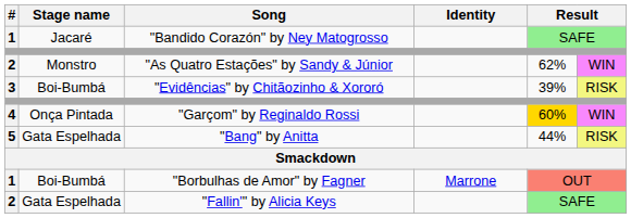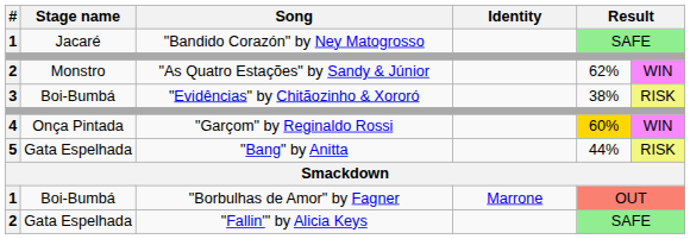 <table class="wikitable plainrowheaders" style="text-align: center;">
 <tr>
 <th>#</th>
 <th width=115>Stage name</th>
 <th width=330>Song</th>
 <th width=125>Identity</th>
 <th width=100 colspan=2>Result</th>
 </tr>
 <tr>
 <th>1</th>
 <td>Jacaré</td>
 <td>"Bandido Corazón" by <a href='#'>Ney Matogrosso</a></td>
 <td></td>
 <td colspan="2" bgcolor="lightgreen">SAFE</td>
 </tr>
 <tr>
 <td bgcolor="#A9A9A9" colspan="6"></td>
 </tr>
 <tr>
 <th>2</th>
 <td>Monstro</td>
 <td>"As Quatro Estações" by <a href='#'>Sandy & Júnior</a></td>
 <td></td>
 <td width=50>62%</td>
 <td width=50 bgcolor="#F888FD">WIN</td>
 </tr>
 <tr>
 <th>3</th>
 <td>Boi-Bumbá</td>
 <td>"<a href='#'>Evidências</a>" by <a href='#'>Chitãozinho & Xororó</a></td>
 <td></td>
-<td>39%</td>
+<td>38%</td>
 <td bgcolor="#F3F781">RISK</td>
 </tr>
 <tr>
 <td bgcolor="#A9A9A9" colspan="6"></td>
 </tr>
 <tr>
 <th>4</th>
 <td>Onça Pintada</td>
 <td>"Garçom" by <a href='#'>Reginaldo Rossi</a></td>
 <td></td>
 <td style="background: gold;">60%</td>
 <td bgcolor="#F888FD">WIN</td>
 </tr>
 <tr>
 <th>5</th>
 <td>Gata Espelhada</td>
 <td>"<a href='#'>Bang</a>" by <a href='#'>Anitta</a></td>
 <td></td>
 <td>44%</td>
 <td bgcolor="#F3F781">RISK</td>
 </tr>
 <tr>
 <th colspan="6">Smackdown</th>
 </tr>
 <tr>
 <th>1</th>
 <td>Boi-Bumbá</td>
 <td>"Borbulhas de Amor" by <a href='#'>Fagner</a></td>
 <td><a href='#'>Marrone</a></td>
 <td colspan="2" bgcolor="#FA8072">OUT</td>
 </tr>
 <tr>
 <th>2</th>
 <td>Gata Espelhada</td>
 <td>"<a href='#'>Fallin'</a>" by <a href='#'>Alicia Keys</a></td>
 <td></td>
 <td colspan="2" bgcolor="lightgreen">SAFE</td>
 </tr>
 </table>
